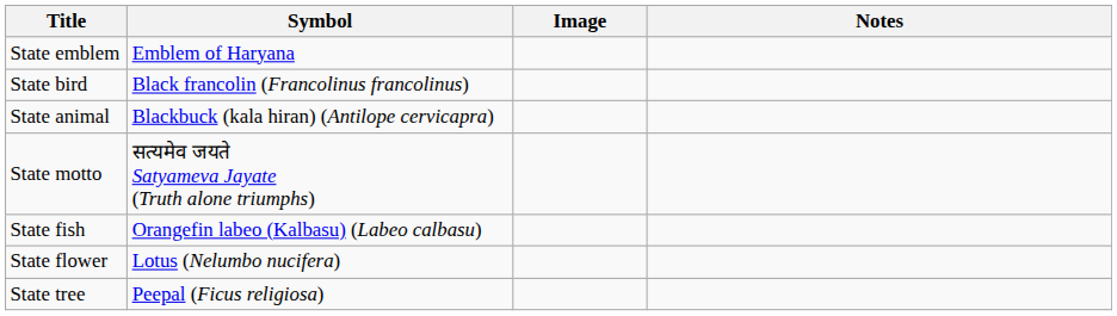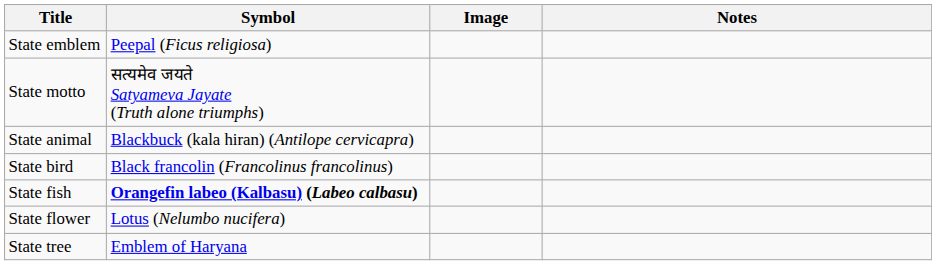 <table class="wikitable" style="width: 100%;">
 <tr>
 <th width=90>Title</th>
 <th style="width:300px;">Symbol</th>
 <th width=100>Image</th>
 <th>Notes</th>
 </tr>
 <tr>
 <td>State emblem</td>
-<td><a href='#'>Emblem of Haryana</a></td>
+<td><a href='#'>Peepal</a> (<em>Ficus religiosa</em>)</td>
+<td style="text-align:center;"></td>
+<td></td>
+</tr>
+<tr>
+<td>State motto</td>
+<td>सत्यमेव जयते<br> <em><a href='#'>Satyameva Jayate</a></em><br> (<em>Truth alone triumphs</em>)</td>
+<td></td>
+<td></td>
+</tr>
+<tr>
+<td>State animal</td>
+<td><a href='#'>Blackbuck</a> (kala hiran) (<em>Antilope cervicapra</em>)</td>
 <td style="text-align:center;"></td>
 <td></td>
 </tr>
 <tr>
 <td>State bird</td>
 <td><a href='#'>Black francolin</a> (<em>Francolinus francolinus</em>)</td>
 <td style="text-align:center;"></td>
 <td></td>
 </tr>
 <tr>
-<td>State animal</td>
-<td><a href='#'>Blackbuck</a> (kala hiran) (<em>Antilope cervicapra</em>)</td>
-<td style="text-align:center;"></td>
-<td></td>
-</tr>
-<tr>
-<td>State motto</td>
-<td>सत्यमेव जयते<br> <em><a href='#'>Satyameva Jayate</a></em><br> (<em>Truth alone triumphs</em>)</td>
-<td></td>
-<td></td>
-</tr>
-<tr>
 <td>State fish</td>
-<td><a href='#'>Orangefin labeo (Kalbasu)</a> (<em>Labeo calbasu</em>)</td>
+<td><strong><a href='#'>Orangefin labeo (Kalbasu)</a> (<em>Labeo calbasu</em>)</strong></td>
 <td align=center></td>
 <td></td>
 </tr>
 <tr>
 <td>State flower</td>
 <td><a href='#'>Lotus</a> (<em>Nelumbo nucifera</em>)</td>
 <td style="text-align:center;"></td>
 <td></td>
 </tr>
 <tr>
 <td>State tree</td>
-<td><a href='#'>Peepal</a> (<em>Ficus religiosa</em>)</td>
+<td><a href='#'>Emblem of Haryana</a></td>
 <td style="text-align:center;"></td>
 <td></td>
 </tr>
 </table>
